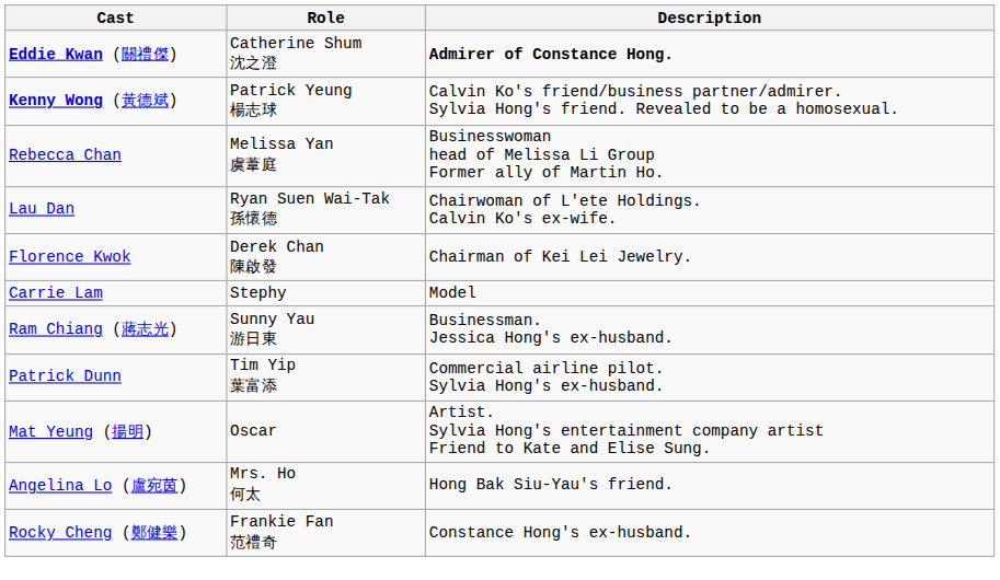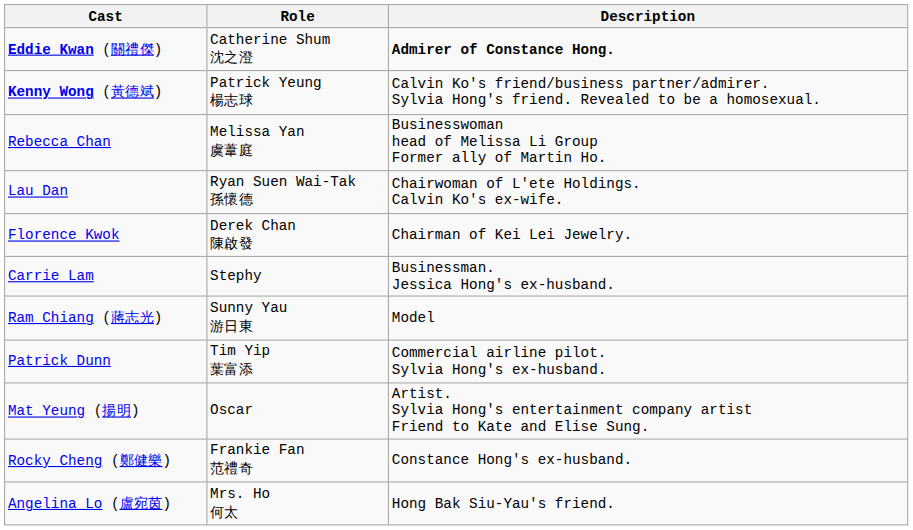 <table class="wikitable" width="65%">
 <tr>
 <th>Cast</th>
 <th>Role</th>
 <th>Description</th>
 </tr>
 <tr>
 <td><strong><a href='#'>Eddie Kwan</a></strong> (<a href='#'>關禮傑</a>)</td>
 <td>Catherine Shum <br> 沈之澄</td>
 <td><strong>Admirer of Constance Hong.</strong></td>
 </tr>
 <tr>
 <td><strong><a href='#'>Kenny Wong</a></strong> (<a href='#'>黃德斌</a>)</td>
 <td>Patrick Yeung <br> 楊志球</td>
 <td>Calvin Ko's friend/business partner/admirer. <br> Sylvia Hong's friend. Revealed to be a homosexual.</td>
 </tr>
 <tr>
 <td><a href='#'>Rebecca Chan</a></td>
 <td>Melissa Yan <br> 虞葦庭</td>
 <td>Businesswoman<br>head of Melissa Li Group <br> Former ally of Martin Ho.</td>
 </tr>
 <tr>
 <td><a href='#'>Lau Dan</a></td>
 <td>Ryan Suen Wai-Tak<br> 孫懷德</td>
 <td>Chairwoman of L'ete Holdings. <br> Calvin Ko's ex-wife.</td>
 </tr>
 <tr>
 <td><a href='#'>Florence Kwok</a></td>
 <td>Derek Chan <br> 陳啟發</td>
 <td>Chairman of Kei Lei Jewelry.</td>
 </tr>
 <tr>
 <td><a href='#'>Carrie Lam</a></td>
 <td>Stephy</td>
-<td>Model</td>
+<td>Businessman. <br> Jessica Hong's ex-husband.</td>
 </tr>
 <tr>
 <td><a href='#'>Ram Chiang</a> (<a href='#'>蔣志光</a>)</td>
 <td>Sunny Yau <br> 游日東</td>
-<td>Businessman. <br> Jessica Hong's ex-husband.</td>
+<td>Model</td>
 </tr>
 <tr>
 <td><a href='#'>Patrick Dunn</a></td>
 <td>Tim Yip <br> 葉富添</td>
 <td>Commercial airline pilot. <br> Sylvia Hong's ex-husband.</td>
 </tr>
 <tr>
 <td><a href='#'>Mat Yeung</a> (<a href='#'>揚明</a>)</td>
 <td>Oscar</td>
 <td>Artist. <br> Sylvia Hong's entertainment company artist<br>Friend to Kate and Elise Sung.</td>
 </tr>
 <tr>
+<td><a href='#'>Rocky Cheng</a> (<a href='#'>鄭健樂</a>)</td>
+<td>Frankie Fan <br> 范禮奇</td>
+<td>Constance Hong's ex-husband.</td>
+</tr>
+<tr>
 <td><a href='#'>Angelina Lo</a> (<a href='#'>盧宛茵</a>)</td>
 <td>Mrs. Ho <br> 何太</td>
 <td>Hong Bak Siu-Yau's friend.</td>
 </tr>
-<tr>
-<td><a href='#'>Rocky Cheng</a> (<a href='#'>鄭健樂</a>)</td>
-<td>Frankie Fan <br> 范禮奇</td>
-<td>Constance Hong's ex-husband.</td>
-</tr>
 </table>
